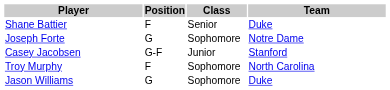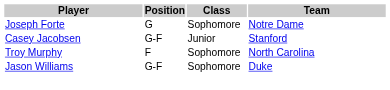 <table style="width:600px" "border:'1' 'solid' 'gray'">
 <tr>
 <th style="background:#CCCCCC;width:40%">Player</th>
 <th style="background:#CCCCCC;width:4%">Position</th>
 <th style="background:#CCCCCC;width:16%">Class</th>
 <th style="background:#CCCCCC;width:40%">Team</th>
-</tr>
-<tr>
-<td><a href='#'>Shane Battier</a></td>
-<td>F</td>
-<td>Senior</td>
-<td><a href='#'>Duke</a></td>
 </tr>
 <tr>
 <td><a href='#'>Joseph Forte</a></td>
 <td>G</td>
 <td>Sophomore</td>
 <td><a href='#'>Notre Dame</a></td>
 </tr>
 <tr>
 <td><a href='#'>Casey Jacobsen</a></td>
 <td>G-F</td>
 <td>Junior</td>
 <td><a href='#'>Stanford</a></td>
 </tr>
 <tr>
 <td><a href='#'>Troy Murphy</a></td>
 <td>F</td>
 <td>Sophomore</td>
 <td><a href='#'>North Carolina</a></td>
 </tr>
 <tr>
 <td><a href='#'>Jason Williams</a></td>
-<td>G</td>
+<td>G-F</td>
 <td>Sophomore</td>
 <td><a href='#'>Duke</a></td>
 </tr>
 </table>
